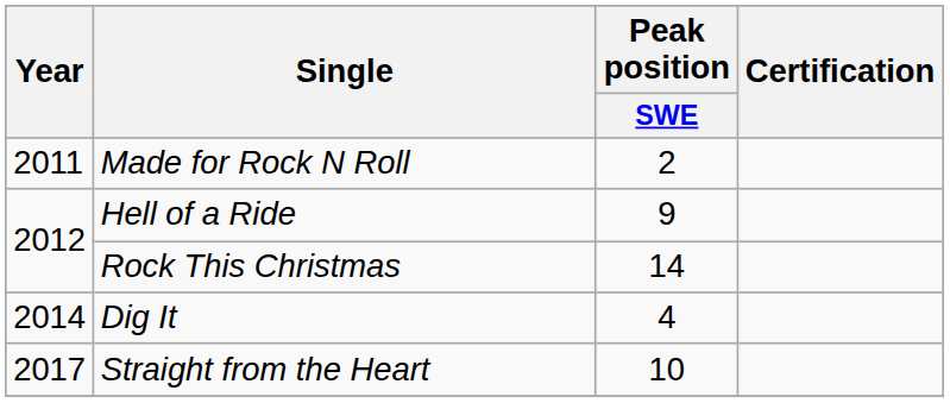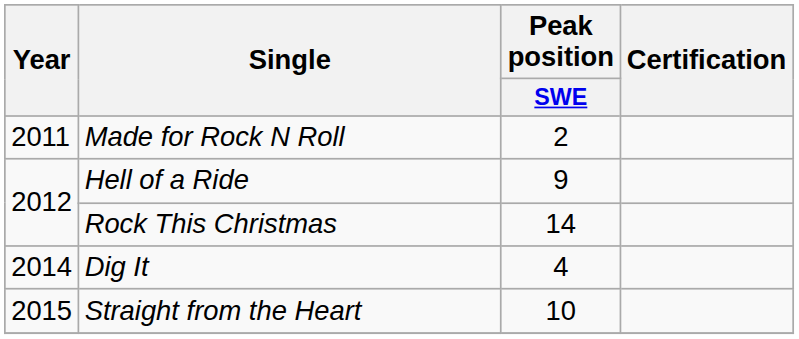 <table class="wikitable plainrowheaders" style="text-align:left;" border="1">
 <tr>
 <th scope="col" rowspan="2">Year</th>
 <th scope="col" rowspan="2" style="width:15em;">Single</th>
 <th scope="col" colspan="1">Peak position</th>
 <th scope="col" rowspan="2">Certification</th>
 </tr>
 <tr>
 <th scope="col" style="width:3em;font-size:85%;"><a href='#'>SWE</a><br></th>
 </tr>
 <tr>
 <td>2011</td>
 <td><em>Made for Rock N Roll</em></td>
 <td style="text-align:center;">2</td>
 <td></td>
 </tr>
 <tr>
 <td rowspan="2">2012</td>
 <td><em>Hell of a Ride</em></td>
 <td style="text-align:center;">9</td>
 <td></td>
 </tr>
 <tr>
 <td><em>Rock This Christmas</em></td>
 <td style="text-align:center;">14</td>
 <td></td>
 </tr>
 <tr>
 <td>2014</td>
 <td><em>Dig It</em></td>
 <td style="text-align:center;">4</td>
 <td></td>
 </tr>
 <tr>
-<td>2017</td>
+<td>2015</td>
 <td><em>Straight from the Heart</em></td>
 <td style="text-align:center;">10<br></td>
 <td></td>
 </tr>
 <tr>
 </tr>
 </table>
